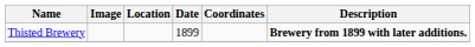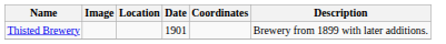 <table class="wikitable sortable">
 <tr>
 <th>Name</th>
 <th>Image</th>
 <th>Location</th>
 <th>Date</th>
 <th>Coordinates</th>
 <th>Description</th>
 </tr>
 <tr>
 <td><a href='#'>Thisted Brewery</a></td>
 <td></td>
 <td></td>
-<td>1899</td>
+<td>1901</td>
 <td></td>
-<td><strong>Brewery from 1899 with later additions.</strong></td>
+<td>Brewery from 1899 with later additions.</td>
 </tr>
 <tr>
 </tr>
 </table>
